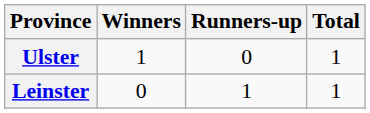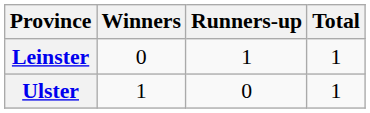 <table class="wikitable plainrowheaders sortable">
 <tr>
 <th scope="col">Province</th>
 <th scope="col">Winners</th>
 <th scope="col">Runners-up</th>
 <th scope="col">Total</th>
 </tr>
 <tr>
+<th scope="row"> <a href='#'>Leinster</a></th>
+<td align="center">0</td>
+<td align="center">1</td>
+<td align="center">1</td>
+</tr>
+<tr>
 <th scope="row"> <a href='#'>Ulster</a></th>
 <td align="center">1</td>
 <td align="center">0</td>
 <td align="center">1</td>
 </tr>
-<tr>
-<th scope="row"> <a href='#'>Leinster</a></th>
-<td align="center">0</td>
-<td align="center">1</td>
-<td align="center">1</td>
-</tr>
 </table>
